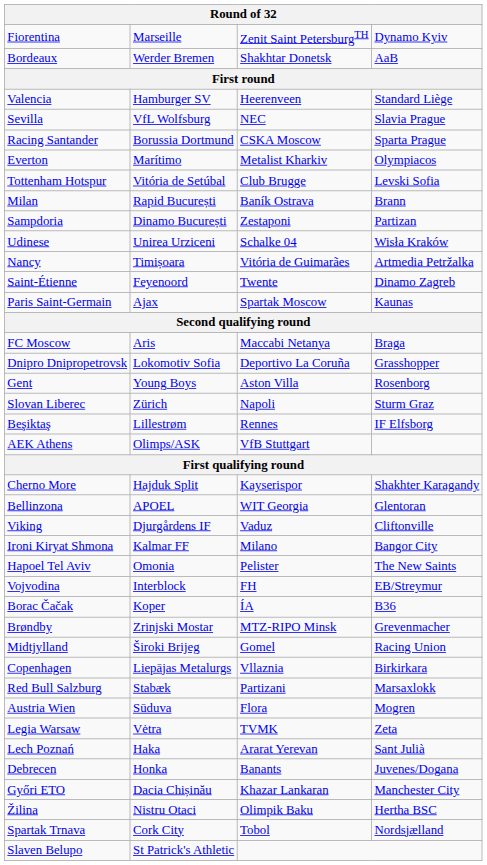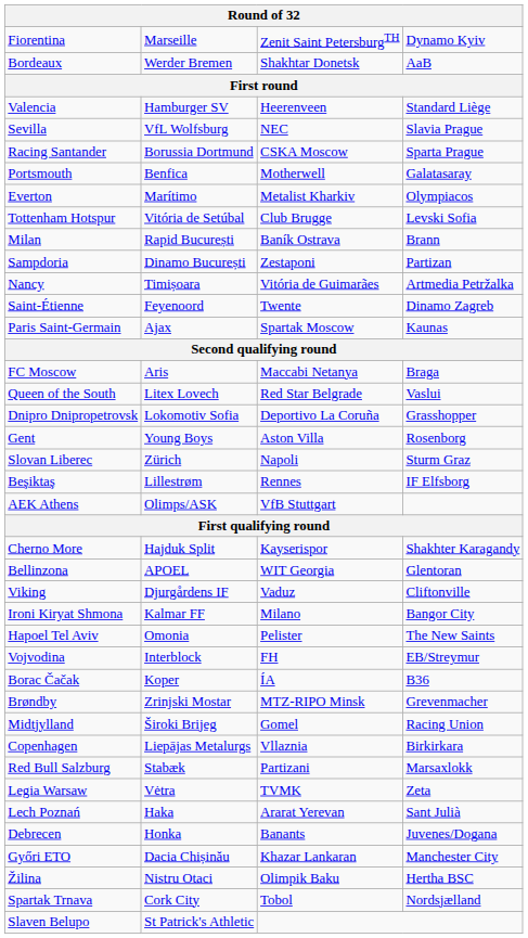 <table class="wikitable">
 <tr>
 <th colspan="4">Round of 32</th>
 </tr>
 <tr>
 <td> <a href='#'>Fiorentina</a> </td>
 <td> <a href='#'>Marseille</a> </td>
 <td> <a href='#'>Zenit Saint Petersburg</a><sup><a href='#'>TH</a></sup> </td>
 <td> <a href='#'>Dynamo Kyiv</a> </td>
 </tr>
 <tr>
 <td> <a href='#'>Bordeaux</a> </td>
 <td> <a href='#'>Werder Bremen</a> </td>
 <td> <a href='#'>Shakhtar Donetsk</a> </td>
 <td> <a href='#'>AaB</a> </td>
 </tr>
 <tr>
 <th colspan="4">First round</th>
 </tr>
 <tr>
 <td> <a href='#'>Valencia</a> </td>
 <td> <a href='#'>Hamburger SV</a> </td>
 <td> <a href='#'>Heerenveen</a> </td>
 <td> <a href='#'>Standard Liège</a> </td>
 </tr>
 <tr>
 <td> <a href='#'>Sevilla</a> </td>
 <td> <a href='#'>VfL Wolfsburg</a> </td>
 <td> <a href='#'>NEC</a> </td>
 <td> <a href='#'>Slavia Prague</a> </td>
 </tr>
 <tr>
 <td> <a href='#'>Racing Santander</a> </td>
 <td> <a href='#'>Borussia Dortmund</a> </td>
 <td> <a href='#'>CSKA Moscow</a> </td>
 <td> <a href='#'>Sparta Prague</a> </td>
 </tr>
 <tr>
+<td> <a href='#'>Portsmouth</a> </td>
+<td> <a href='#'>Benfica</a> </td>
+<td> <a href='#'>Motherwell</a> </td>
+<td> <a href='#'>Galatasaray</a> </td>
+</tr>
+<tr>
 <td> <a href='#'>Everton</a> </td>
 <td> <a href='#'>Marítimo</a> </td>
 <td> <a href='#'>Metalist Kharkiv</a> </td>
 <td> <a href='#'>Olympiacos</a> </td>
 </tr>
 <tr>
 <td> <a href='#'>Tottenham Hotspur</a> </td>
 <td> <a href='#'>Vitória de Setúbal</a> </td>
 <td> <a href='#'>Club Brugge</a> </td>
 <td> <a href='#'>Levski Sofia</a> </td>
 </tr>
 <tr>
 <td> <a href='#'>Milan</a> </td>
 <td> <a href='#'>Rapid București</a> </td>
 <td> <a href='#'>Baník Ostrava</a> </td>
 <td> <a href='#'>Brann</a> </td>
 </tr>
 <tr>
 <td> <a href='#'>Sampdoria</a> </td>
 <td> <a href='#'>Dinamo București</a> </td>
 <td> <a href='#'>Zestaponi</a> </td>
 <td> <a href='#'>Partizan</a> </td>
-</tr>
-<tr>
-<td> <a href='#'>Udinese</a> </td>
-<td> <a href='#'>Unirea Urziceni</a> </td>
-<td> <a href='#'>Schalke 04</a> </td>
-<td> <a href='#'>Wisła Kraków</a> </td>
 </tr>
 <tr>
 <td> <a href='#'>Nancy</a> </td>
 <td> <a href='#'>Timișoara</a> </td>
 <td> <a href='#'>Vitória de Guimarães</a> </td>
 <td> <a href='#'>Artmedia Petržalka</a> </td>
 </tr>
 <tr>
 <td> <a href='#'>Saint-Étienne</a> </td>
 <td> <a href='#'>Feyenoord</a> </td>
 <td> <a href='#'>Twente</a> </td>
 <td> <a href='#'>Dinamo Zagreb</a> </td>
 </tr>
 <tr>
 <td> <a href='#'>Paris Saint-Germain</a> </td>
 <td> <a href='#'>Ajax</a> </td>
 <td> <a href='#'>Spartak Moscow</a> </td>
 <td> <a href='#'>Kaunas</a> </td>
 </tr>
 <tr>
 <th colspan="4">Second qualifying round</th>
 </tr>
 <tr>
 <td> <a href='#'>FC Moscow</a> </td>
 <td> <a href='#'>Aris</a> </td>
 <td> <a href='#'>Maccabi Netanya</a> </td>
 <td> <a href='#'>Braga</a> </td>
+</tr>
+<tr>
+<td> <a href='#'>Queen of the South</a> </td>
+<td> <a href='#'>Litex Lovech</a> </td>
+<td> <a href='#'>Red Star Belgrade</a> </td>
+<td> <a href='#'>Vaslui</a> </td>
 </tr>
 <tr>
 <td> <a href='#'>Dnipro Dnipropetrovsk</a> </td>
 <td> <a href='#'>Lokomotiv Sofia</a> </td>
 <td> <a href='#'>Deportivo La Coruña</a> </td>
 <td> <a href='#'>Grasshopper</a> </td>
 </tr>
 <tr>
 <td> <a href='#'>Gent</a> </td>
 <td> <a href='#'>Young Boys</a> </td>
 <td> <a href='#'>Aston Villa</a> </td>
 <td> <a href='#'>Rosenborg</a> </td>
 </tr>
 <tr>
 <td> <a href='#'>Slovan Liberec</a> </td>
 <td> <a href='#'>Zürich</a> </td>
 <td> <a href='#'>Napoli</a> </td>
 <td> <a href='#'>Sturm Graz</a> </td>
 </tr>
 <tr>
 <td> <a href='#'>Beşiktaş</a> </td>
 <td> <a href='#'>Lillestrøm</a> </td>
 <td> <a href='#'>Rennes</a> </td>
 <td> <a href='#'>IF Elfsborg</a> </td>
 </tr>
 <tr>
 <td> <a href='#'>AEK Athens</a> </td>
 <td> <a href='#'>Olimps/ASK</a> </td>
 <td> <a href='#'>VfB Stuttgart</a> </td>
 </tr>
 <tr>
 <th colspan="4">First qualifying round</th>
 </tr>
 <tr>
 <td> <a href='#'>Cherno More</a> </td>
 <td> <a href='#'>Hajduk Split</a> </td>
 <td> <a href='#'>Kayserispor</a> </td>
 <td> <a href='#'>Shakhter Karagandy</a> </td>
 </tr>
 <tr>
 <td> <a href='#'>Bellinzona</a> </td>
 <td> <a href='#'>APOEL</a> </td>
 <td> <a href='#'>WIT Georgia</a> </td>
 <td> <a href='#'>Glentoran</a> </td>
 </tr>
 <tr>
 <td> <a href='#'>Viking</a> </td>
 <td> <a href='#'>Djurgårdens IF</a> </td>
 <td> <a href='#'>Vaduz</a> </td>
 <td> <a href='#'>Cliftonville</a> </td>
 </tr>
 <tr>
 <td> <a href='#'>Ironi Kiryat Shmona</a> </td>
 <td> <a href='#'>Kalmar FF</a> </td>
 <td> <a href='#'>Milano</a> </td>
 <td> <a href='#'>Bangor City</a> </td>
 </tr>
 <tr>
 <td> <a href='#'>Hapoel Tel Aviv</a> </td>
 <td> <a href='#'>Omonia</a> </td>
 <td> <a href='#'>Pelister</a> </td>
 <td> <a href='#'>The New Saints</a> </td>
 </tr>
 <tr>
 <td> <a href='#'>Vojvodina</a> </td>
 <td> <a href='#'>Interblock</a> </td>
 <td> <a href='#'>FH</a> </td>
 <td> <a href='#'>EB/Streymur</a> </td>
 </tr>
 <tr>
 <td> <a href='#'>Borac Čačak</a> </td>
 <td> <a href='#'>Koper</a> </td>
 <td> <a href='#'>ÍA</a> </td>
 <td> <a href='#'>B36</a> </td>
 </tr>
 <tr>
 <td> <a href='#'>Brøndby</a> </td>
 <td> <a href='#'>Zrinjski Mostar</a> </td>
 <td> <a href='#'>MTZ-RIPO Minsk</a> </td>
 <td> <a href='#'>Grevenmacher</a> </td>
 </tr>
 <tr>
 <td> <a href='#'>Midtjylland</a> </td>
 <td> <a href='#'>Široki Brijeg</a> </td>
 <td> <a href='#'>Gomel</a> </td>
 <td> <a href='#'>Racing Union</a> </td>
 </tr>
 <tr>
 <td> <a href='#'>Copenhagen</a> </td>
 <td> <a href='#'>Liepājas Metalurgs</a> </td>
 <td> <a href='#'>Vllaznia</a> </td>
 <td> <a href='#'>Birkirkara</a> </td>
 </tr>
 <tr>
 <td> <a href='#'>Red Bull Salzburg</a> </td>
 <td> <a href='#'>Stabæk</a> </td>
 <td> <a href='#'>Partizani</a> </td>
 <td> <a href='#'>Marsaxlokk</a> </td>
 </tr>
 <tr>
-<td> <a href='#'>Austria Wien</a> </td>
-<td> <a href='#'>Sūduva</a> </td>
-<td> <a href='#'>Flora</a> </td>
-<td> <a href='#'>Mogren</a> </td>
-</tr>
-<tr>
 <td> <a href='#'>Legia Warsaw</a> </td>
 <td> <a href='#'>Vėtra</a> </td>
 <td> <a href='#'>TVMK</a> </td>
 <td> <a href='#'>Zeta</a> </td>
 </tr>
 <tr>
 <td> <a href='#'>Lech Poznań</a> </td>
 <td> <a href='#'>Haka</a> </td>
 <td> <a href='#'>Ararat Yerevan</a> </td>
 <td> <a href='#'>Sant Julià</a> </td>
 </tr>
 <tr>
 <td> <a href='#'>Debrecen</a> </td>
 <td> <a href='#'>Honka</a> </td>
 <td> <a href='#'>Banants</a> </td>
 <td> <a href='#'>Juvenes/Dogana</a> </td>
 </tr>
 <tr>
 <td> <a href='#'>Győri ETO</a> </td>
 <td> <a href='#'>Dacia Chișinău</a> </td>
 <td> <a href='#'>Khazar Lankaran</a> </td>
 <td> <a href='#'>Manchester City</a> </td>
 </tr>
 <tr>
 <td> <a href='#'>Žilina</a> </td>
 <td> <a href='#'>Nistru Otaci</a> </td>
 <td> <a href='#'>Olimpik Baku</a> </td>
 <td> <a href='#'>Hertha BSC</a> </td>
 </tr>
 <tr>
 <td> <a href='#'>Spartak Trnava</a> </td>
 <td> <a href='#'>Cork City</a> </td>
 <td> <a href='#'>Tobol</a> </td>
 <td> <a href='#'>Nordsjælland</a> </td>
 </tr>
 <tr>
 <td> <a href='#'>Slaven Belupo</a> </td>
 <td> <a href='#'>St Patrick's Athletic</a> </td>
 </tr>
 </table>
